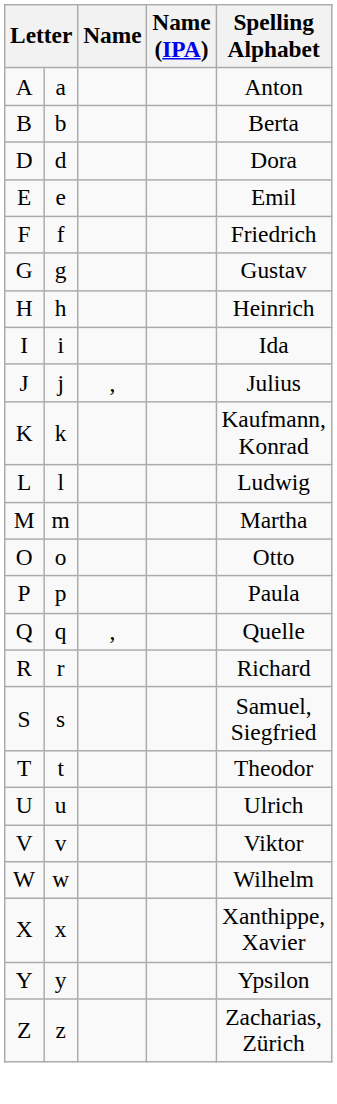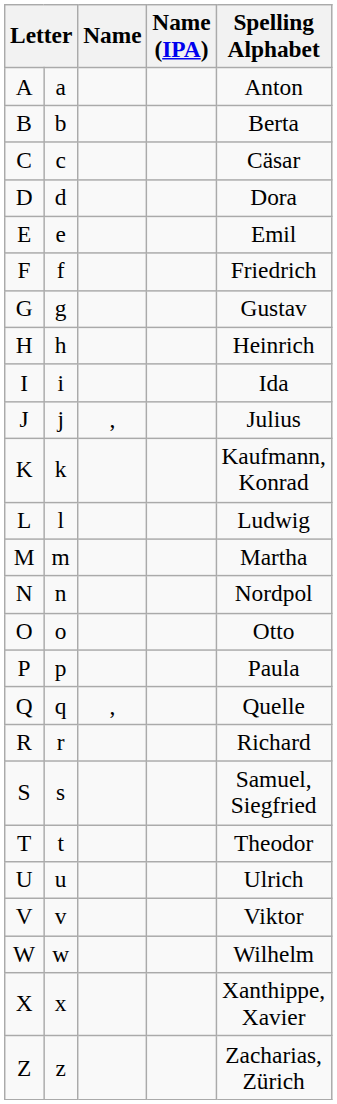 <table class=wikitable style="text-align: center">
 <tr>
 <th colspan="2">Letter</th>
 <th>Name</th>
 <th>Name<br>(<a href='#'>IPA</a>)</th>
 <th>Spelling<br>Alphabet</th>
 </tr>
 <tr>
 <td>A</td>
 <td>a</td>
 <td></td>
 <td></td>
 <td>Anton</td>
 </tr>
 <tr>
 <td>B</td>
 <td>b</td>
 <td></td>
 <td></td>
 <td>Berta</td>
+</tr>
+<tr>
+<td>C</td>
+<td>c</td>
+<td></td>
+<td></td>
+<td>Cäsar</td>
 </tr>
 <tr>
 <td>D</td>
 <td>d</td>
 <td></td>
 <td></td>
 <td>Dora</td>
 </tr>
 <tr>
 <td>E</td>
 <td>e</td>
 <td></td>
 <td></td>
 <td>Emil</td>
 </tr>
 <tr>
 <td>F</td>
 <td>f</td>
 <td></td>
 <td></td>
 <td>Friedrich</td>
 </tr>
 <tr>
 <td>G</td>
 <td>g</td>
 <td></td>
 <td></td>
 <td>Gustav</td>
 </tr>
 <tr>
 <td>H</td>
 <td>h</td>
 <td></td>
 <td></td>
 <td>Heinrich</td>
 </tr>
 <tr>
 <td>I</td>
 <td>i</td>
 <td></td>
 <td></td>
 <td>Ida</td>
 </tr>
 <tr>
 <td>J</td>
 <td>j</td>
 <td>,<br></td>
 <td><br></td>
 <td>Julius</td>
 </tr>
 <tr>
 <td>K</td>
 <td>k</td>
 <td></td>
 <td></td>
 <td>Kaufmann,<br>Konrad</td>
 </tr>
 <tr>
 <td>L</td>
 <td>l</td>
 <td></td>
 <td></td>
 <td>Ludwig</td>
 </tr>
 <tr>
 <td>M</td>
 <td>m</td>
 <td></td>
 <td></td>
 <td>Martha</td>
 </tr>
 <tr>
+<td>N</td>
+<td>n</td>
+<td></td>
+<td></td>
+<td>Nordpol</td>
+</tr>
+<tr>
 <td>O</td>
 <td>o</td>
 <td></td>
 <td></td>
 <td>Otto</td>
 </tr>
 <tr>
 <td>P</td>
 <td>p</td>
 <td></td>
 <td></td>
 <td>Paula</td>
 </tr>
 <tr>
 <td>Q</td>
 <td>q</td>
 <td>,<br></td>
 <td><br></td>
 <td>Quelle</td>
 </tr>
 <tr>
 <td>R</td>
 <td>r</td>
 <td></td>
 <td></td>
 <td>Richard</td>
 </tr>
 <tr>
 <td>S</td>
 <td>s</td>
 <td></td>
 <td></td>
 <td>Samuel,<br>Siegfried</td>
 </tr>
 <tr>
 <td>T</td>
 <td>t</td>
 <td></td>
 <td></td>
 <td>Theodor</td>
 </tr>
 <tr>
 <td>U</td>
 <td>u</td>
 <td></td>
 <td></td>
 <td>Ulrich</td>
 </tr>
 <tr>
 <td>V</td>
 <td>v</td>
 <td></td>
 <td></td>
 <td>Viktor</td>
 </tr>
 <tr>
 <td>W</td>
 <td>w</td>
 <td></td>
 <td></td>
 <td>Wilhelm</td>
 </tr>
 <tr>
 <td>X</td>
 <td>x</td>
 <td></td>
 <td></td>
 <td>Xanthippe,<br>Xavier</td>
 </tr>
 <tr>
-<td>Y</td>
-<td>y</td>
-<td></td>
-<td><br></td>
-<td>Ypsilon</td>
-</tr>
-<tr>
 <td>Z</td>
 <td>z</td>
 <td></td>
 <td></td>
 <td>Zacharias,<br>Zürich</td>
 </tr>
 </table>
